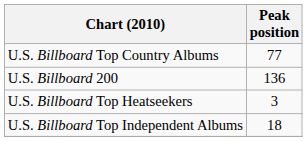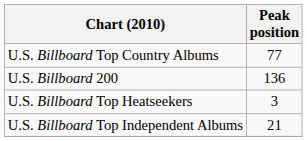 <table class="wikitable">
 <tr>
 <th>Chart (2010)</th>
 <th>Peak<br>position</th>
 </tr>
 <tr>
 <td>U.S. <em>Billboard</em> Top Country Albums</td>
 <td align="center">77</td>
 </tr>
 <tr>
 <td>U.S. <em>Billboard</em> 200</td>
 <td align="center">136</td>
 </tr>
 <tr>
 <td>U.S. <em>Billboard</em> Top Heatseekers</td>
 <td align="center">3</td>
 </tr>
 <tr>
 <td>U.S. <em>Billboard</em> Top Independent Albums</td>
-<td align="center">18</td>
+<td align="center">21</td>
 </tr>
 <tr>
 </tr>
 </table>
